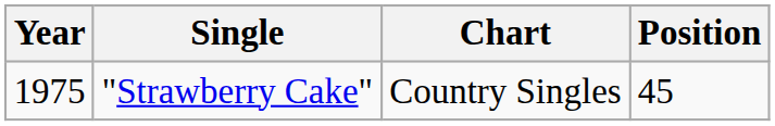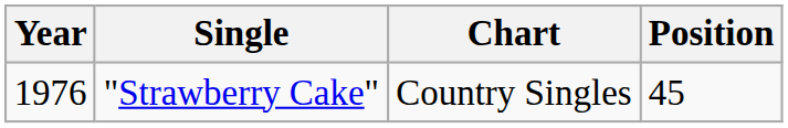 <table class="wikitable">
 <tr>
 <th align="left">Year</th>
 <th align="left">Single</th>
 <th align="left">Chart</th>
 <th align="left">Position</th>
 </tr>
 <tr>
-<td align="left">1975</td>
+<td align="left">1976</td>
 <td align="left">"<a href='#'>Strawberry Cake</a>"</td>
 <td align="left">Country Singles</td>
 <td align="left">45</td>
 </tr>
 </table>
